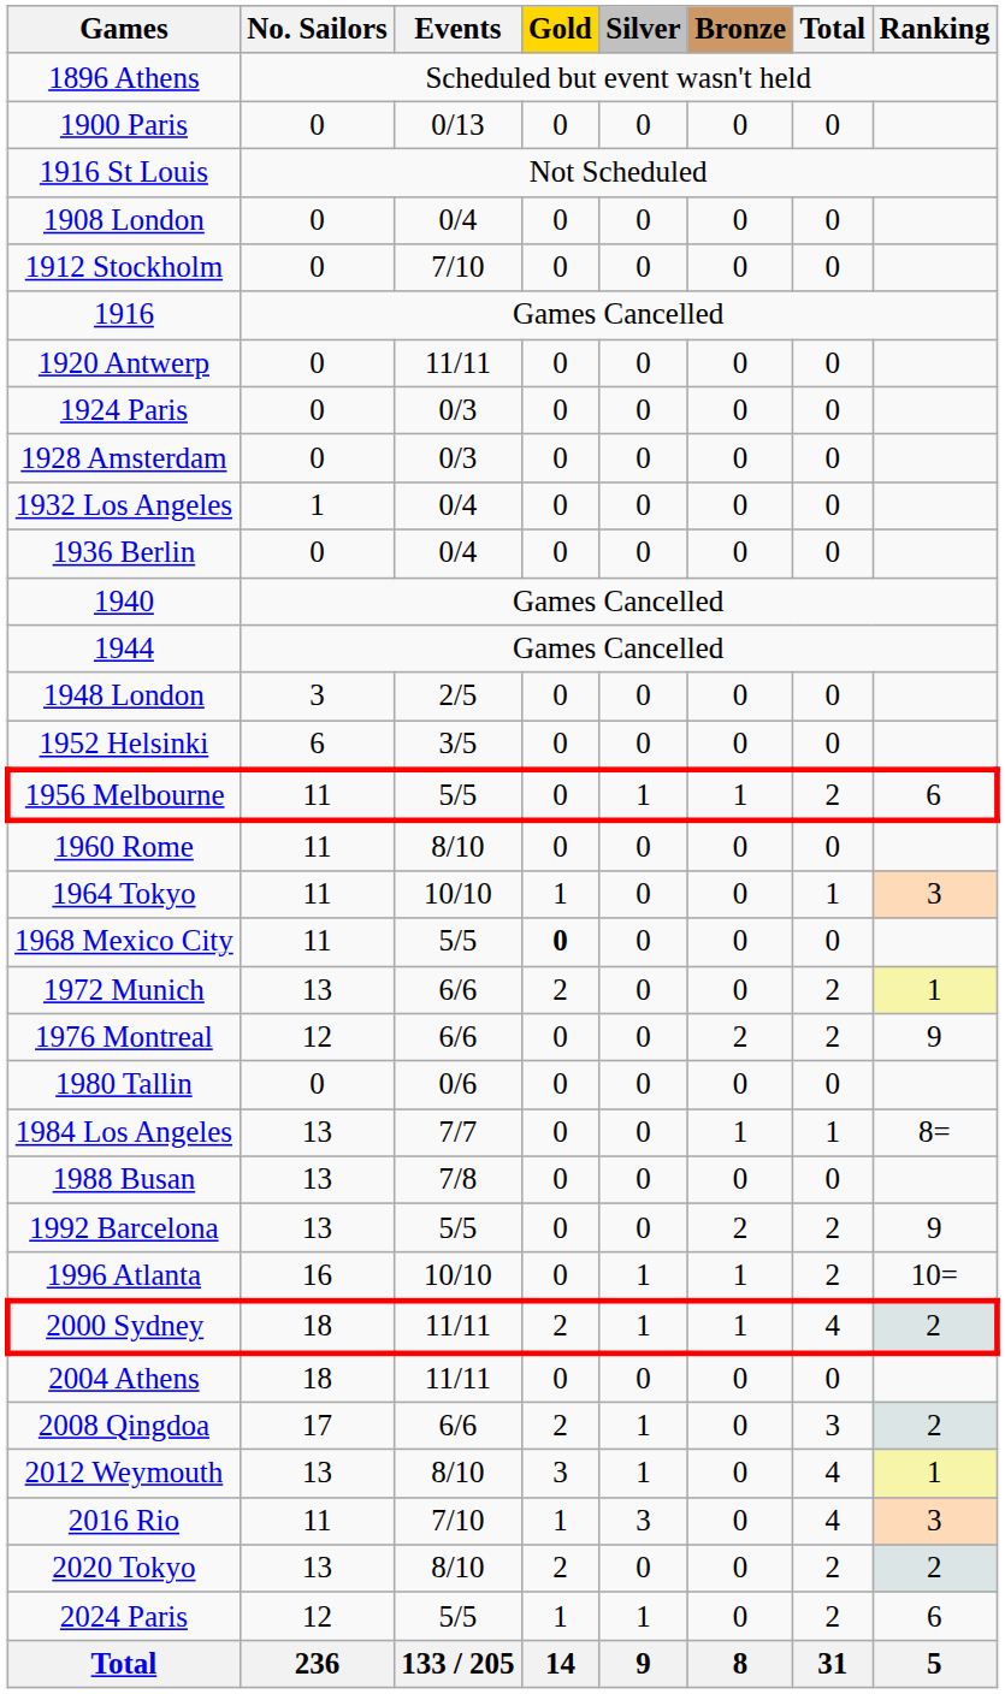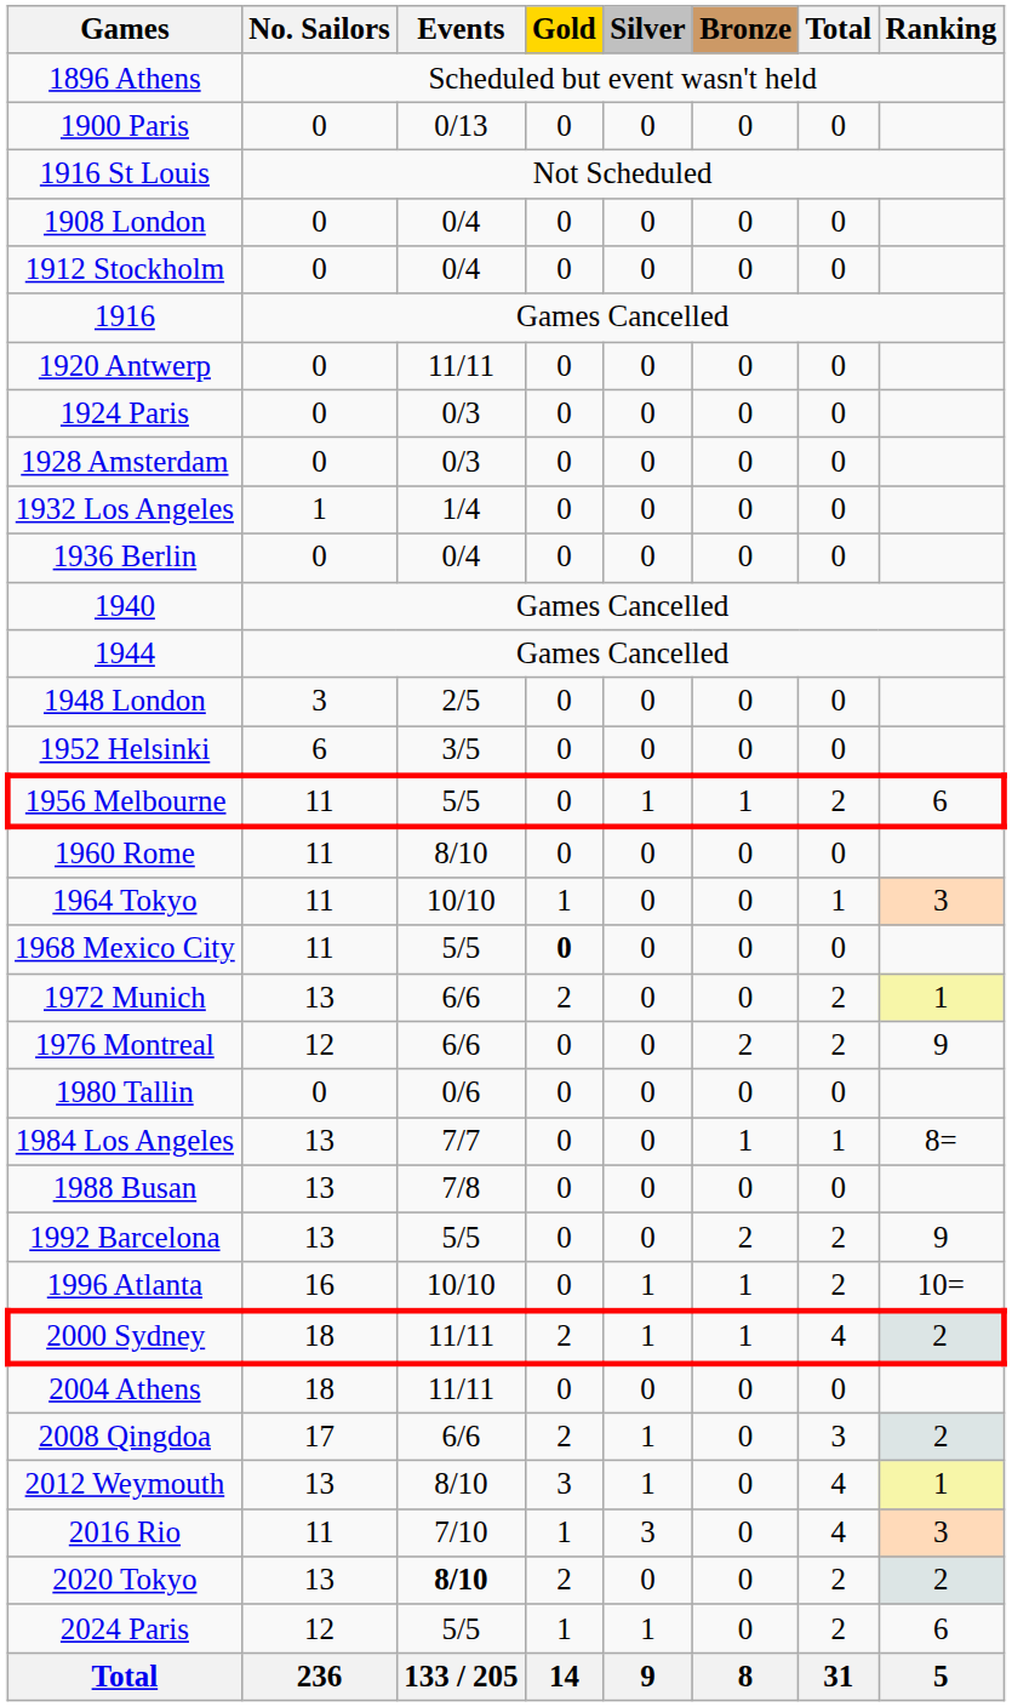 <table class="wikitable sortable" style="text-align:center">
 <tr>
 <th>Games</th>
 <th>No. Sailors</th>
 <th>Events</th>
 <th style="background-color:gold;">Gold</th>
 <th style="background-color:silver;">Silver</th>
 <th style="background-color:#c96;">Bronze</th>
 <th>Total</th>
 <th>Ranking</th>
 </tr>
 <tr>
 <td><a href='#'>1896 Athens</a></td>
 <td colspan=7>Scheduled but event wasn't held</td>
 </tr>
 <tr>
 <td><a href='#'>1900 Paris</a></td>
 <td>0</td>
 <td>0/13</td>
 <td>0</td>
 <td>0</td>
 <td>0</td>
 <td>0</td>
 <td></td>
 </tr>
 <tr>
 <td><a href='#'>1916 St Louis</a></td>
 <td colspan=7>Not Scheduled</td>
 </tr>
 <tr>
 <td><a href='#'>1908 London</a></td>
 <td>0</td>
 <td>0/4</td>
 <td>0</td>
 <td>0</td>
 <td>0</td>
 <td>0</td>
 <td></td>
 </tr>
 <tr>
 <td><a href='#'>1912 Stockholm</a></td>
 <td>0</td>
-<td>7/10</td>
+<td>0/4</td>
 <td>0</td>
 <td>0</td>
 <td>0</td>
 <td>0</td>
 <td></td>
 </tr>
 <tr>
 <td><a href='#'>1916</a></td>
 <td colspan=7>Games Cancelled</td>
 </tr>
 <tr>
 <td><a href='#'>1920 Antwerp</a></td>
 <td>0</td>
 <td>11/11</td>
 <td>0</td>
 <td>0</td>
 <td>0</td>
 <td>0</td>
 <td></td>
 </tr>
 <tr>
 <td><a href='#'>1924 Paris</a></td>
 <td>0</td>
 <td>0/3</td>
 <td>0</td>
 <td>0</td>
 <td>0</td>
 <td>0</td>
 <td></td>
 </tr>
 <tr>
 <td><a href='#'>1928 Amsterdam</a></td>
 <td>0</td>
 <td>0/3</td>
 <td>0</td>
 <td>0</td>
 <td>0</td>
 <td>0</td>
 <td></td>
 </tr>
 <tr>
 <td><a href='#'>1932 Los Angeles</a></td>
 <td>1</td>
-<td>0/4</td>
+<td>1/4</td>
 <td>0</td>
 <td>0</td>
 <td>0</td>
 <td>0</td>
 <td></td>
 </tr>
 <tr>
 <td><a href='#'>1936 Berlin</a></td>
 <td>0</td>
 <td>0/4</td>
 <td>0</td>
 <td>0</td>
 <td>0</td>
 <td>0</td>
 <td></td>
 </tr>
 <tr>
 <td><a href='#'>1940</a></td>
 <td colspan=7>Games Cancelled</td>
 </tr>
 <tr>
 <td><a href='#'>1944</a></td>
 <td colspan=7>Games Cancelled</td>
 </tr>
 <tr>
 <td><a href='#'>1948 London</a></td>
 <td>3</td>
 <td>2/5</td>
 <td>0</td>
 <td>0</td>
 <td>0</td>
 <td>0</td>
 <td></td>
 </tr>
 <tr>
 <td><a href='#'>1952 Helsinki</a></td>
 <td>6</td>
 <td>3/5</td>
 <td>0</td>
 <td>0</td>
 <td>0</td>
 <td>0</td>
 <td></td>
 </tr>
 <tr align=center style="border: 3px solid red">
 <td><a href='#'>1956 Melbourne</a></td>
 <td>11</td>
 <td>5/5</td>
 <td>0</td>
 <td>1</td>
 <td>1</td>
 <td>2</td>
 <td>6</td>
 </tr>
 <tr>
 <td><a href='#'>1960 Rome</a></td>
 <td>11</td>
 <td>8/10</td>
 <td>0</td>
 <td>0</td>
 <td>0</td>
 <td>0</td>
 <td></td>
 </tr>
 <tr>
 <td><a href='#'>1964 Tokyo</a></td>
 <td>11</td>
 <td>10/10</td>
 <td>1</td>
 <td>0</td>
 <td>0</td>
 <td>1</td>
 <td bgcolor=ffdab9>3</td>
 </tr>
 <tr>
 <td><a href='#'>1968 Mexico City</a></td>
 <td>11</td>
 <td>5/5</td>
 <td><strong>0</strong></td>
 <td>0</td>
 <td>0</td>
 <td>0</td>
 <td></td>
 </tr>
 <tr>
 <td><a href='#'>1972 Munich</a></td>
 <td>13</td>
 <td>6/6</td>
 <td>2</td>
 <td>0</td>
 <td>0</td>
 <td>2</td>
 <td bgcolor=F7F6A8>1</td>
 </tr>
 <tr>
 <td><a href='#'>1976 Montreal</a></td>
 <td>12</td>
 <td>6/6</td>
 <td>0</td>
 <td>0</td>
 <td>2</td>
 <td>2</td>
 <td>9</td>
 </tr>
 <tr>
 <td><a href='#'>1980 Tallin</a></td>
 <td>0</td>
 <td>0/6</td>
 <td>0</td>
 <td>0</td>
 <td>0</td>
 <td>0</td>
 <td></td>
 </tr>
 <tr>
 <td><a href='#'>1984 Los Angeles</a></td>
 <td>13</td>
 <td>7/7</td>
 <td>0</td>
 <td>0</td>
 <td>1</td>
 <td>1</td>
 <td>8=</td>
 </tr>
 <tr>
 <td><a href='#'>1988 Busan</a></td>
 <td>13</td>
 <td>7/8</td>
 <td>0</td>
 <td>0</td>
 <td>0</td>
 <td>0</td>
 <td></td>
 </tr>
 <tr>
 <td><a href='#'>1992 Barcelona</a></td>
 <td>13</td>
 <td>5/5</td>
 <td>0</td>
 <td>0</td>
 <td>2</td>
 <td>2</td>
 <td>9</td>
 </tr>
 <tr>
 <td><a href='#'>1996 Atlanta</a></td>
 <td>16</td>
 <td>10/10</td>
 <td>0</td>
 <td>1</td>
 <td>1</td>
 <td>2</td>
 <td>10=</td>
 </tr>
 <tr align=center style="border: 3px solid red">
 <td><a href='#'>2000 Sydney</a></td>
 <td>18</td>
 <td>11/11</td>
 <td>2</td>
 <td>1</td>
 <td>1</td>
 <td>4</td>
 <td bgcolor=dce5e5>2</td>
 </tr>
 <tr>
 <td><a href='#'>2004 Athens</a></td>
 <td>18</td>
 <td>11/11</td>
 <td>0</td>
 <td>0</td>
 <td>0</td>
 <td>0</td>
 <td></td>
 </tr>
 <tr>
 <td><a href='#'>2008 Qingdoa</a></td>
 <td>17</td>
 <td>6/6</td>
 <td>2</td>
 <td>1</td>
 <td>0</td>
 <td>3</td>
 <td bgcolor=dce5e5>2</td>
 </tr>
 <tr>
 <td><a href='#'>2012 Weymouth</a></td>
 <td>13</td>
 <td>8/10</td>
 <td>3</td>
 <td>1</td>
 <td>0</td>
 <td>4</td>
 <td bgcolor=F7F6A8>1</td>
 </tr>
 <tr>
 <td><a href='#'>2016 Rio</a></td>
 <td>11</td>
 <td>7/10</td>
 <td>1</td>
 <td>3</td>
 <td>0</td>
 <td>4</td>
 <td bgcolor=ffdab9>3</td>
 </tr>
 <tr>
 <td><a href='#'>2020 Tokyo</a></td>
 <td>13</td>
-<td>8/10</td>
+<td><strong>8/10</strong></td>
 <td>2</td>
 <td>0</td>
 <td>0</td>
 <td>2</td>
 <td bgcolor=dce5e5>2</td>
 </tr>
 <tr>
 <td><a href='#'>2024 Paris</a></td>
 <td>12</td>
 <td>5/5</td>
 <td>1</td>
 <td>1</td>
 <td>0</td>
 <td>2</td>
 <td>6</td>
 </tr>
 <tr>
 <th><a href='#'>Total</a></th>
 <th>236</th>
 <th>133 / 205</th>
 <th>14</th>
 <th>9</th>
 <th>8</th>
 <th>31</th>
 <th>5</th>
 </tr>
 </table>
